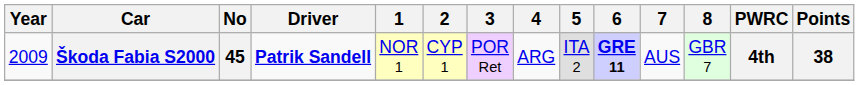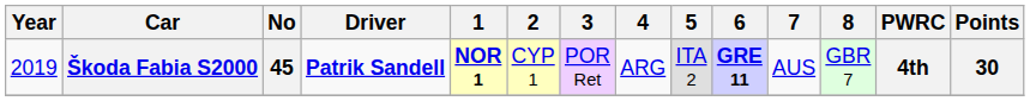 <table class="wikitable" border="1" style="text-align:center; font-size:90%;">
 <tr>
 <th>Year</th>
 <th>Car</th>
 <th>No</th>
 <th>Driver</th>
 <th>1</th>
 <th>2</th>
 <th>3</th>
 <th>4</th>
 <th>5</th>
 <th>6</th>
 <th>7</th>
 <th>8</th>
 <th>PWRC</th>
 <th>Points</th>
 </tr>
 <tr>
-<td><a href='#'>2009</a></td>
+<td><a href='#'>2019</a></td>
 <th><a href='#'>Škoda Fabia S2000</a></th>
 <th>45</th>
 <td align="left"> <strong><a href='#'>Patrik Sandell</a></strong></td>
-<td style="background:#FFFFBF;"><a href='#'>NOR</a><br><small>1</small></td>
+<td style="background:#FFFFBF;"><strong><a href='#'>NOR</a><br><small>1</small></strong></td>
 <td style="background:#FFFFBF;"><a href='#'>CYP</a><br><small>1</small></td>
 <td style="background:#EFCFFF;"><a href='#'>POR</a><br><small>Ret</small></td>
 <td><a href='#'>ARG</a></td>
 <td style="background:#DFDFDF;"><a href='#'>ITA</a><br><small>2</small></td>
 <td style="background:#CFCFFF;"><strong><a href='#'>GRE</a><br><small>11</small></strong></td>
 <td><a href='#'>AUS</a></td>
 <td style="background:#DFFFDF;"><a href='#'>GBR</a><br><small>7</small></td>
 <th>4th</th>
-<th>38</th>
+<th>30</th>
 </tr>
 <tr>
 </tr>
 </table>
